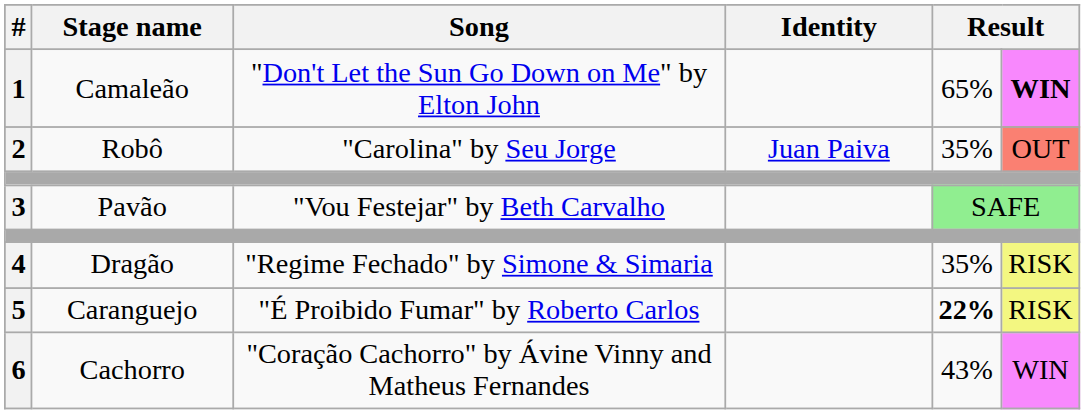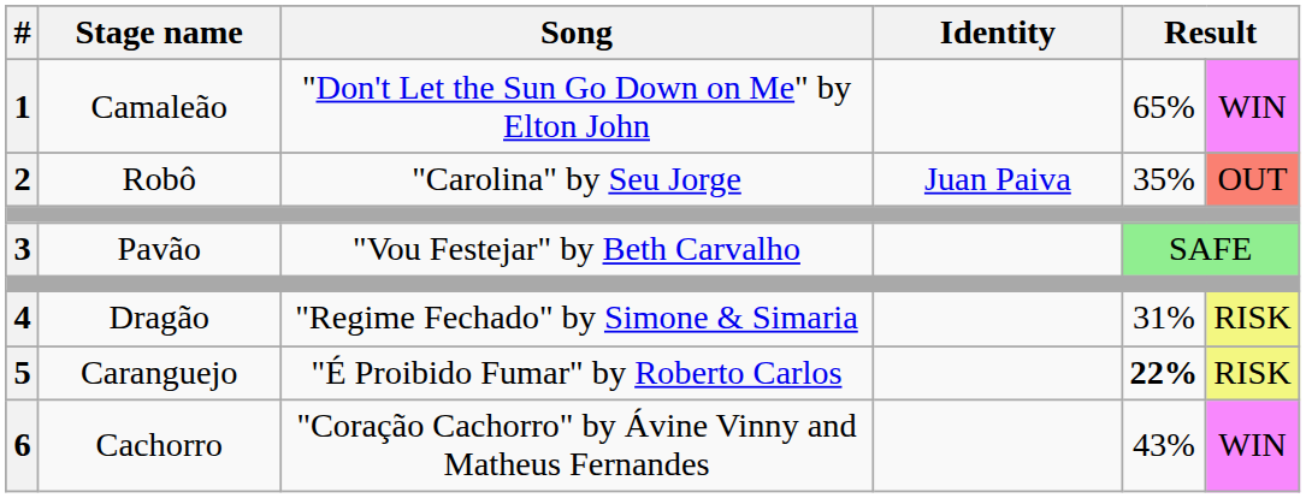 <table class="wikitable plainrowheaders" style="text-align: center;">
 <tr>
 <th>#</th>
 <th width=115>Stage name</th>
 <th width=330>Song</th>
 <th width=125>Identity</th>
 <th style="width:100px;" colspan="2">Result</th>
 </tr>
 <tr>
 <th>1</th>
 <td>Camaleão</td>
 <td>"<a href='#'>Don't Let the Sun Go Down on Me</a>" by <a href='#'>Elton John</a></td>
 <td></td>
 <td>65%</td>
-<td style="background:#F888FD"><strong>WIN</strong></td>
+<td style="background:#F888FD">WIN</td>
 </tr>
 <tr>
 <th>2</th>
 <td>Robô</td>
 <td>"Carolina" by <a href='#'>Seu Jorge</a></td>
 <td><a href='#'>Juan Paiva</a></td>
 <td>35%</td>
 <td style="background:salmon">OUT</td>
 </tr>
 <tr>
 <td colspan="6" style="background:darkGrey;"></td>
 </tr>
 <tr>
 <th>3</th>
 <td>Pavão</td>
 <td>"Vou Festejar" by <a href='#'>Beth Carvalho</a></td>
 <td></td>
 <td colspan=2 style="background:lightgreen;">SAFE</td>
 </tr>
 <tr>
 <td colspan="6" style="background:darkGrey;"></td>
 </tr>
 <tr>
 <th>4</th>
 <td>Dragão</td>
 <td>"Regime Fechado" by <a href='#'>Simone & Simaria</a></td>
 <td></td>
-<td>35%</td>
+<td>31%</td>
 <td style="background:#F3F781">RISK</td>
 </tr>
 <tr>
 <th>5</th>
 <td>Caranguejo</td>
 <td>"É Proibido Fumar" by <a href='#'>Roberto Carlos</a></td>
 <td></td>
 <td><strong>22%</strong></td>
 <td style="background:#F3F781">RISK</td>
 </tr>
 <tr>
 <th>6</th>
 <td>Cachorro</td>
 <td>"Coração Cachorro" by Ávine Vinny and Matheus Fernandes</td>
 <td></td>
 <td>43%</td>
 <td style="background:#F888FD">WIN</td>
 </tr>
 </table>
